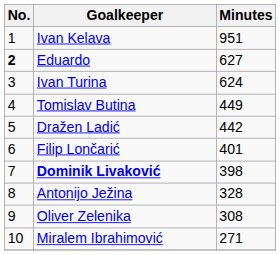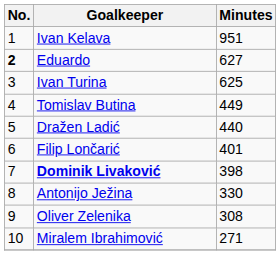 <table class="wikitable">
 <tr>
 <th>No.</th>
 <th width="200">Goalkeeper</th>
 <th width="50">Minutes</th>
 </tr>
 <tr>
 <td>1</td>
 <td> <a href='#'>Ivan Kelava</a></td>
 <td>951</td>
 </tr>
 <tr>
 <td><strong>2</strong></td>
 <td> <a href='#'>Eduardo</a></td>
 <td>627</td>
 </tr>
 <tr>
 <td>3</td>
 <td> <a href='#'>Ivan Turina</a></td>
-<td>624</td>
+<td>625</td>
 </tr>
 <tr>
 <td>4</td>
 <td> <a href='#'>Tomislav Butina</a></td>
 <td>449</td>
 </tr>
 <tr>
 <td>5</td>
 <td> <a href='#'>Dražen Ladić</a></td>
-<td>442</td>
+<td>440</td>
 </tr>
 <tr>
 <td>6</td>
 <td> <a href='#'>Filip Lončarić</a></td>
 <td>401</td>
 </tr>
 <tr>
 <td>7</td>
 <td><strong> <a href='#'>Dominik Livaković</a></strong></td>
 <td>398</td>
 </tr>
 <tr>
 <td>8</td>
 <td> <a href='#'>Antonijo Ježina</a></td>
-<td>328</td>
+<td>330</td>
 </tr>
 <tr>
 <td>9</td>
 <td> <a href='#'>Oliver Zelenika</a></td>
 <td>308</td>
 </tr>
 <tr>
 <td>10</td>
 <td> <a href='#'>Miralem Ibrahimović</a></td>
 <td>271</td>
 </tr>
 <tr>
 </tr>
 </table>
